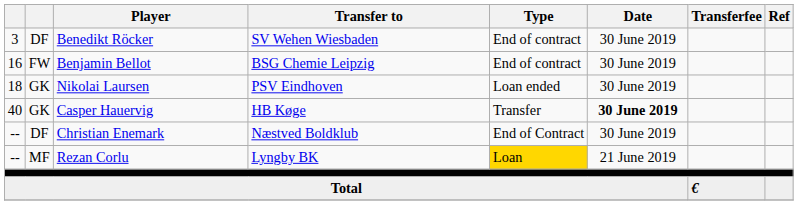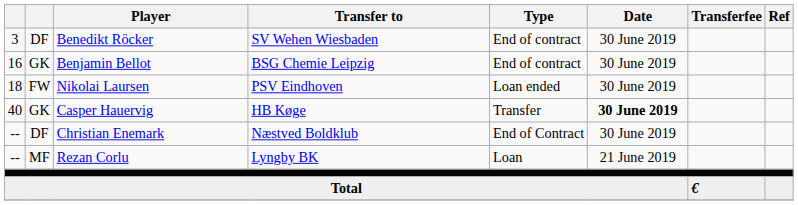 <table class="wikitable plainrowheaders sortable" style="font-size:95%">
 <tr>
 <th></th>
 <th></th>
 <th scope="col" style="width:200px;">Player</th>
 <th scope="col" style="width:250px;">Transfer to</th>
 <th>Type</th>
 <th scope="col" style="width:100px;">Date</th>
 <th>Transferfee</th>
 <th>Ref</th>
 </tr>
 <tr>
 <td align="center">3</td>
 <td align="center">DF</td>
 <td> <a href='#'>Benedikt Röcker</a></td>
 <td><a href='#'>SV Wehen Wiesbaden</a></td>
 <td>End of contract</td>
 <td align="center">30 June 2019</td>
 <td></td>
 <td align="center"></td>
 </tr>
 <tr>
 <td align="center">16</td>
-<td align="center">FW</td>
+<td align="center">GK</td>
 <td> <a href='#'>Benjamin Bellot</a></td>
 <td><a href='#'>BSG Chemie Leipzig</a></td>
 <td>End of contract</td>
 <td align="center">30 June 2019</td>
 <td></td>
 <td align="center"></td>
 </tr>
 <tr>
 <td align="center">18</td>
-<td align="center">GK</td>
+<td align="center">FW</td>
 <td> <a href='#'>Nikolai Laursen</a></td>
 <td><a href='#'>PSV Eindhoven</a></td>
 <td>Loan ended</td>
 <td align="center">30 June 2019</td>
 <td></td>
 <td align="center"></td>
 </tr>
 <tr>
 <td align="center">40</td>
 <td align="center">GK</td>
 <td> <a href='#'>Casper Hauervig</a></td>
 <td><a href='#'>HB Køge</a></td>
 <td>Transfer</td>
 <td align="center"><strong>30 June 2019</strong></td>
 <td></td>
 <td align="center"></td>
 </tr>
 <tr>
 <td align="center">--</td>
 <td align="center">DF</td>
 <td> <a href='#'>Christian Enemark</a></td>
 <td><a href='#'>Næstved Boldklub</a></td>
 <td>End of Contract</td>
 <td align="center">30 June 2019</td>
 <td></td>
 <td align="center"></td>
 </tr>
 <tr>
 <td align="center">--</td>
 <td align="center">MF</td>
 <td> <a href='#'>Rezan Corlu</a></td>
 <td><a href='#'>Lyngby BK</a></td>
-<td style="background: gold;">Loan</td>
+<td>Loan</td>
 <td align="center">21 June 2019</td>
 <td></td>
 <td align="center"></td>
 </tr>
 <tr>
 <td bgcolor="black" colspan=8 align=center></td>
 </tr>
 <tr>
 <td bgcolor="#EFEFEF" colspan=6 align=center><strong>Total</strong></td>
 <td bgcolor="#EFEFEF"><strong><em> € </em></strong></td>
 <td bgcolor="#EFEFEF"></td>
 </tr>
 <tr>
 </tr>
 </table>
